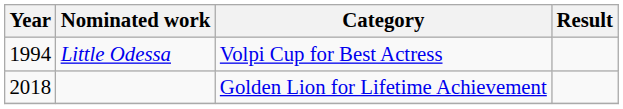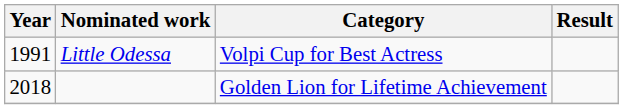 <table class="wikitable">
 <tr>
 <th>Year</th>
 <th>Nominated work</th>
 <th>Category</th>
 <th>Result</th>
 </tr>
 <tr>
-<td>1994</td>
+<td>1991</td>
 <td><em><a href='#'>Little Odessa</a></em></td>
 <td><a href='#'>Volpi Cup for Best Actress</a></td>
 <td></td>
 </tr>
 <tr>
 <td>2018</td>
 <td></td>
 <td><a href='#'>Golden Lion for Lifetime Achievement</a></td>
 <td></td>
 </tr>
 <tr>
 </tr>
 </table>
